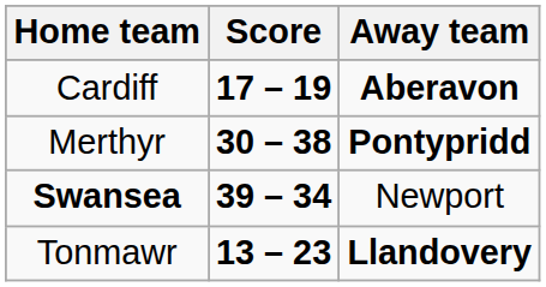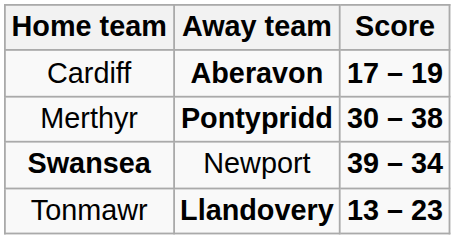 <table class="wikitable" style="text-align: center">
 <tr>
 <th>Home team</th>
+<th>Away team</th>
 <th>Score</th>
-<th>Away team</th>
 </tr>
 <tr>
 <td>Cardiff</td>
+<td><strong>Aberavon</strong></td>
 <td><strong>17 – 19</strong></td>
-<td><strong>Aberavon</strong></td>
 </tr>
 <tr>
 <td>Merthyr</td>
+<td><strong>Pontypridd</strong></td>
 <td><strong>30 – 38</strong></td>
-<td><strong>Pontypridd</strong></td>
 </tr>
 <tr>
 <td><strong>Swansea</strong></td>
+<td>Newport</td>
 <td><strong>39 – 34</strong></td>
-<td>Newport</td>
 </tr>
 <tr>
 <td>Tonmawr</td>
+<td><strong>Llandovery</strong></td>
 <td><strong>13 – 23</strong></td>
-<td><strong>Llandovery</strong></td>
 </tr>
 </table>
